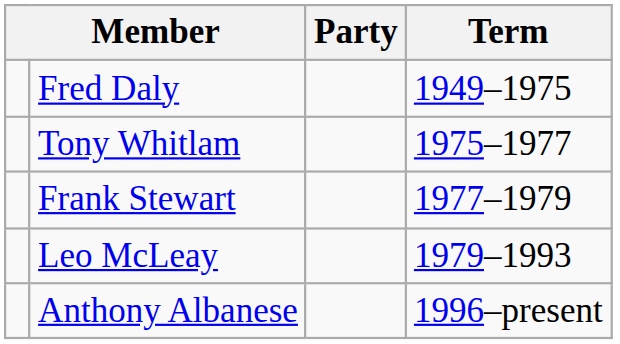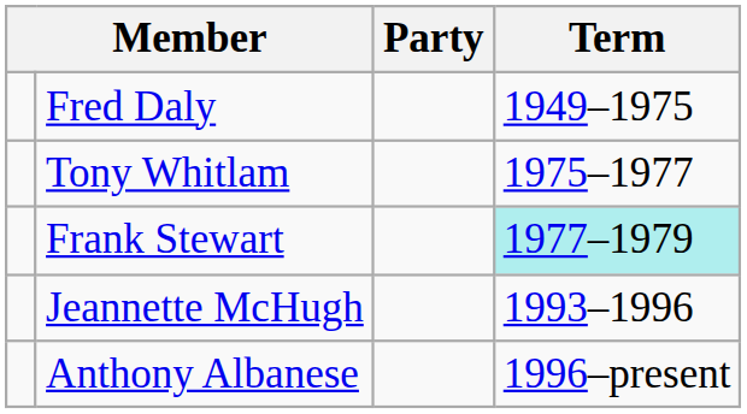 <table class="wikitable">
 <tr>
 <th colspan="2">Member</th>
 <th>Party</th>
 <th>Term</th>
 </tr>
 <tr>
 <td> </td>
 <td><a href='#'>Fred Daly</a></td>
 <td></td>
 <td><a href='#'>1949</a>–1975</td>
 </tr>
 <tr>
 <td> </td>
 <td><a href='#'>Tony Whitlam</a></td>
 <td></td>
 <td><a href='#'>1975</a>–1977</td>
 </tr>
 <tr>
 <td> </td>
 <td><a href='#'>Frank Stewart</a></td>
 <td></td>
-<td><a href='#'>1977</a>–1979</td>
+<td style="background: paleturquoise;"><a href='#'>1977</a>–1979</td>
 </tr>
 <tr>
 <td> </td>
-<td><a href='#'>Leo McLeay</a></td>
+<td><a href='#'>Jeannette McHugh</a></td>
 <td></td>
-<td><a href='#'>1979</a>–1993</td>
+<td><a href='#'>1993</a>–1996</td>
 </tr>
 <tr>
 <td> </td>
 <td><a href='#'>Anthony Albanese</a></td>
 <td></td>
 <td><a href='#'>1996</a>–present</td>
 </tr>
 </table>
